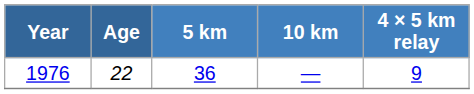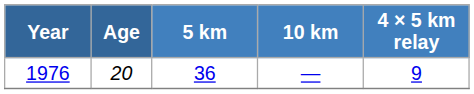 <table class="wikitable" style="font-size:95%; text-align:center; border:grey solid 1px; border-collapse:collapse; background:#ffffff;">
 <tr>
 <th style="background-color:#369; color:white; width:60px;"> Year </th>
 <th style="background-color:#369; color:white; width:40px;"> Age </th>
 <th style="background-color:#4180be; color:white; width:75px;"> 5 km </th>
 <th style="background-color:#4180be; color:white; width:75px;"> 10 km </th>
 <th style="background-color:#4180be; color:white; width:75px;"> 4 × 5 km <br> relay </th>
 </tr>
 <tr>
 <td><a href='#'>1976</a></td>
-<td><em>22</em></td>
+<td><em>20</em></td>
 <td><a href='#'>36</a></td>
 <td><a href='#'>—</a></td>
 <td><a href='#'>9</a></td>
 </tr>
 <tr>
 </tr>
 </table>
